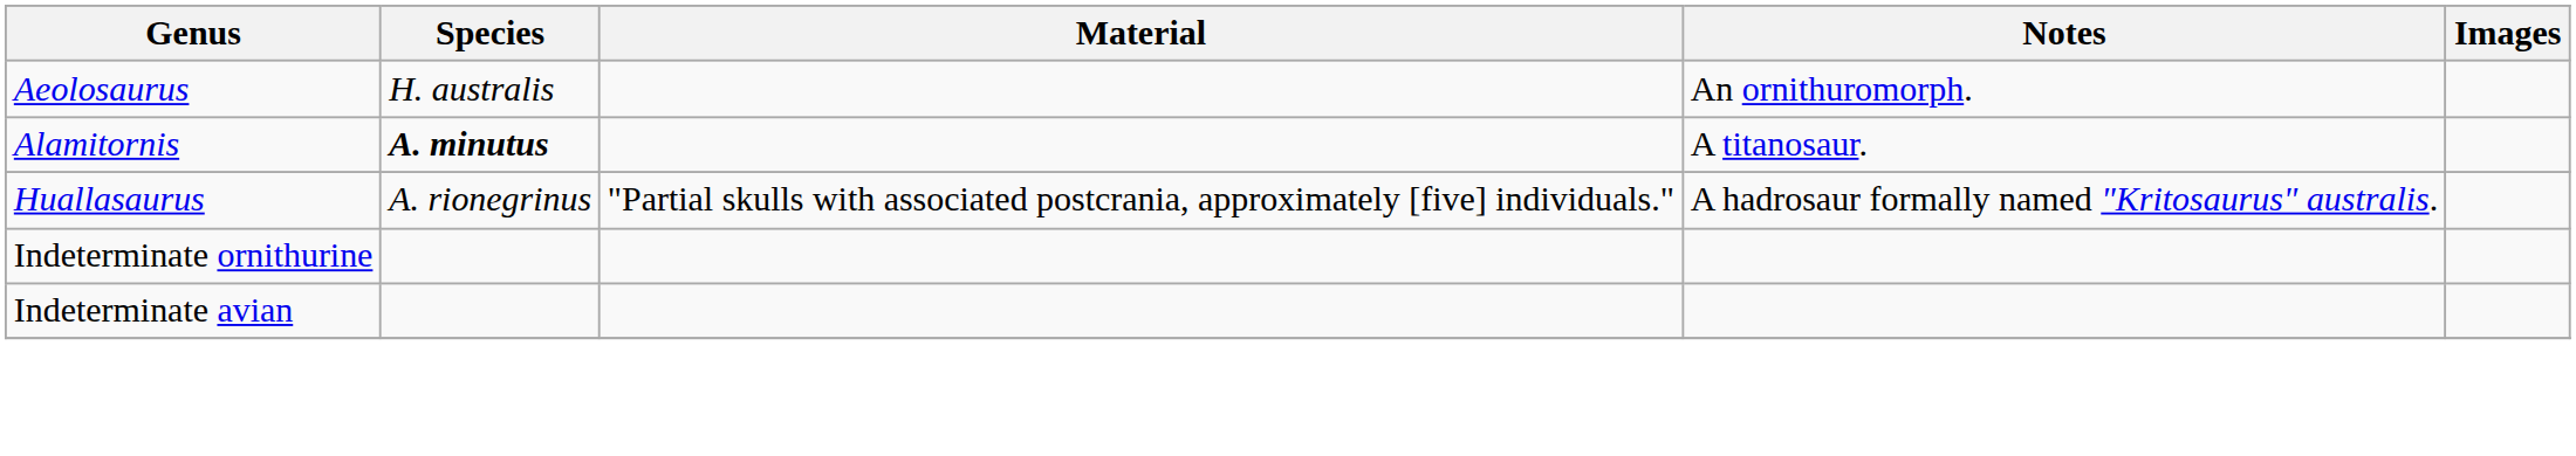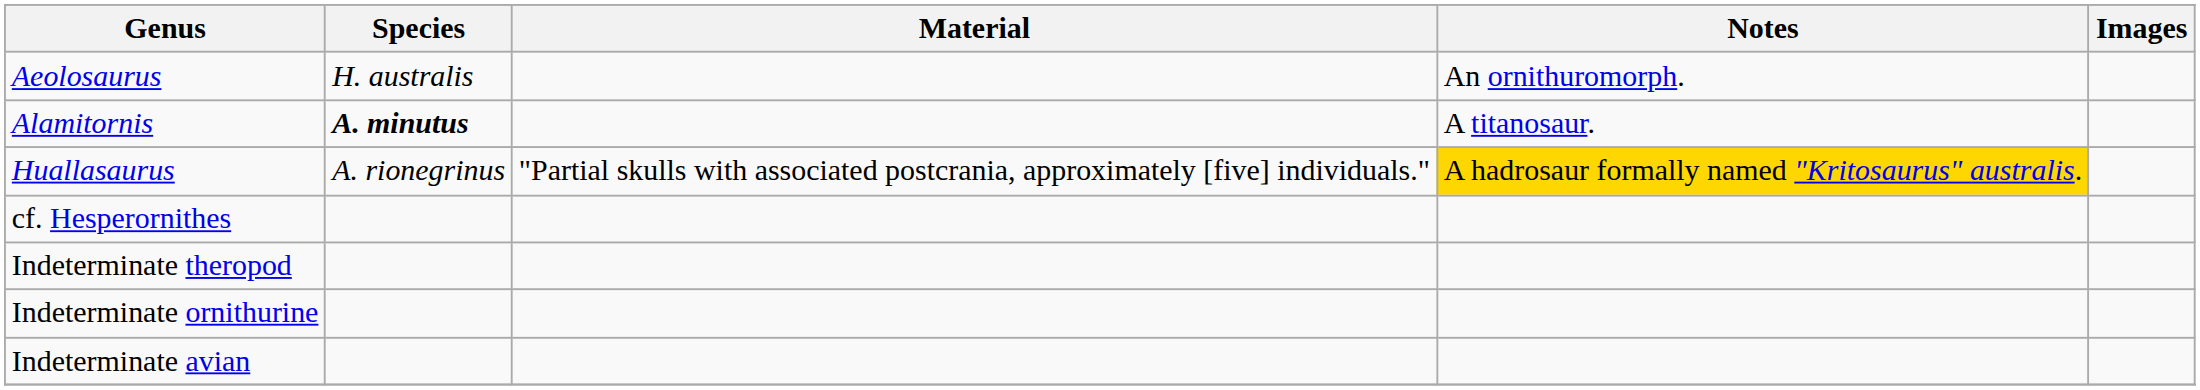 <table class="wikitable" align="center">
 <tr>
 <th>Genus</th>
 <th>Species</th>
 <th>Material</th>
 <th>Notes</th>
 <th>Images</th>
 </tr>
 <tr>
 <td><em><a href='#'>Aeolosaurus</a></em></td>
 <td><em>H. australis</em></td>
 <td></td>
 <td>An <a href='#'>ornithuromorph</a>.</td>
 <td></td>
 </tr>
 <tr>
 <td><em><a href='#'>Alamitornis</a></em></td>
 <td><strong><em>A. minutus</em></strong></td>
 <td></td>
 <td>A <a href='#'>titanosaur</a>.</td>
 <td></td>
 </tr>
 <tr>
 <td><em><a href='#'>Huallasaurus</a></em></td>
 <td><em>A. rionegrinus</em></td>
 <td>"Partial skulls with associated postcrania, approximately [five] individuals."</td>
-<td>A hadrosaur formally named <em><a href='#'>"Kritosaurus" australis</a></em>.</td>
+<td style="background: gold;">A hadrosaur formally named <em><a href='#'>"Kritosaurus" australis</a></em>.</td>
+<td></td>
+</tr>
+<tr>
+<td>cf. <a href='#'>Hesperornithes</a></td>
+<td></td>
+<td></td>
+<td></td>
+<td></td>
+</tr>
+<tr>
+<td>Indeterminate <a href='#'>theropod</a></td>
+<td></td>
+<td></td>
+<td></td>
 <td></td>
 </tr>
 <tr>
 <td>Indeterminate <a href='#'>ornithurine</a></td>
 <td></td>
 <td></td>
 <td></td>
 <td></td>
 </tr>
 <tr>
 <td>Indeterminate <a href='#'>avian</a></td>
 <td></td>
 <td></td>
 <td></td>
 <td></td>
 </tr>
 <tr>
 </tr>
 </table>
